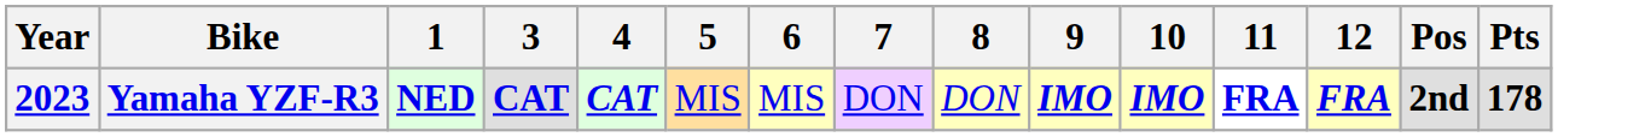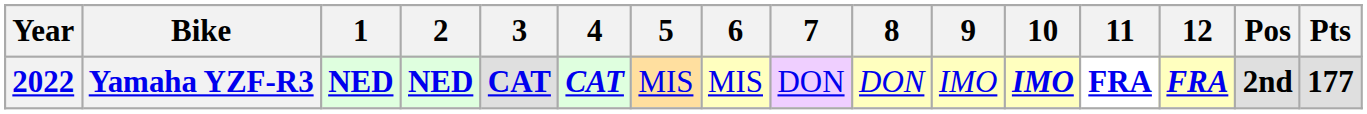 <table class="wikitable" style="text-align:center; font-size:90%">
 <tr>
 <th>Year</th>
 <th>Bike</th>
 <th>1</th>
+<th>2</th>
 <th>3</th>
 <th>4</th>
 <th>5</th>
 <th>6</th>
 <th>7</th>
 <th>8</th>
 <th>9</th>
 <th>10</th>
 <th>11</th>
 <th>12</th>
 <th>Pos</th>
 <th>Pts</th>
 </tr>
 <tr>
-<th><a href='#'>2023</a></th>
+<th><a href='#'>2022</a></th>
 <th><a href='#'>Yamaha YZF-R3</a></th>
+<td style="background:#dfffdf;"><strong><a href='#'>NED</a></strong><br></td>
 <td style="background:#dfffdf;"><strong><a href='#'>NED</a></strong><br></td>
 <td style="background:#dfdfdf;"><strong><a href='#'>CAT</a></strong><br></td>
 <td style="background:#dfffdf;"><strong><em><a href='#'>CAT</a></em></strong><br></td>
 <td style="background:#ffdf9f;"><a href='#'>MIS</a><br></td>
 <td style="background:#ffffbf;"><a href='#'>MIS</a><br></td>
 <td style="background:#efcfff;"><a href='#'>DON</a><br></td>
 <td style="background:#ffffbf;"><em><a href='#'>DON</a></em><br></td>
-<td style="background:#ffffbf;"><strong><em><a href='#'>IMO</a></em><br></strong></td>
+<td style="background:#ffffbf;"><em><a href='#'>IMO</a></em><br></td>
 <td style="background:#ffffbf;"><strong><em><a href='#'>IMO</a></em><br></strong></td>
 <td style="background:#ffffff;"><strong><a href='#'>FRA</a></strong><br></td>
 <td style="background:#ffffbf;"><strong><em><a href='#'>FRA</a></em></strong><br></td>
 <th style="background:#dfdfdf;">2nd</th>
-<th style="background:#dfdfdf;">178</th>
+<th style="background:#dfdfdf;">177</th>
 </tr>
 </table>
